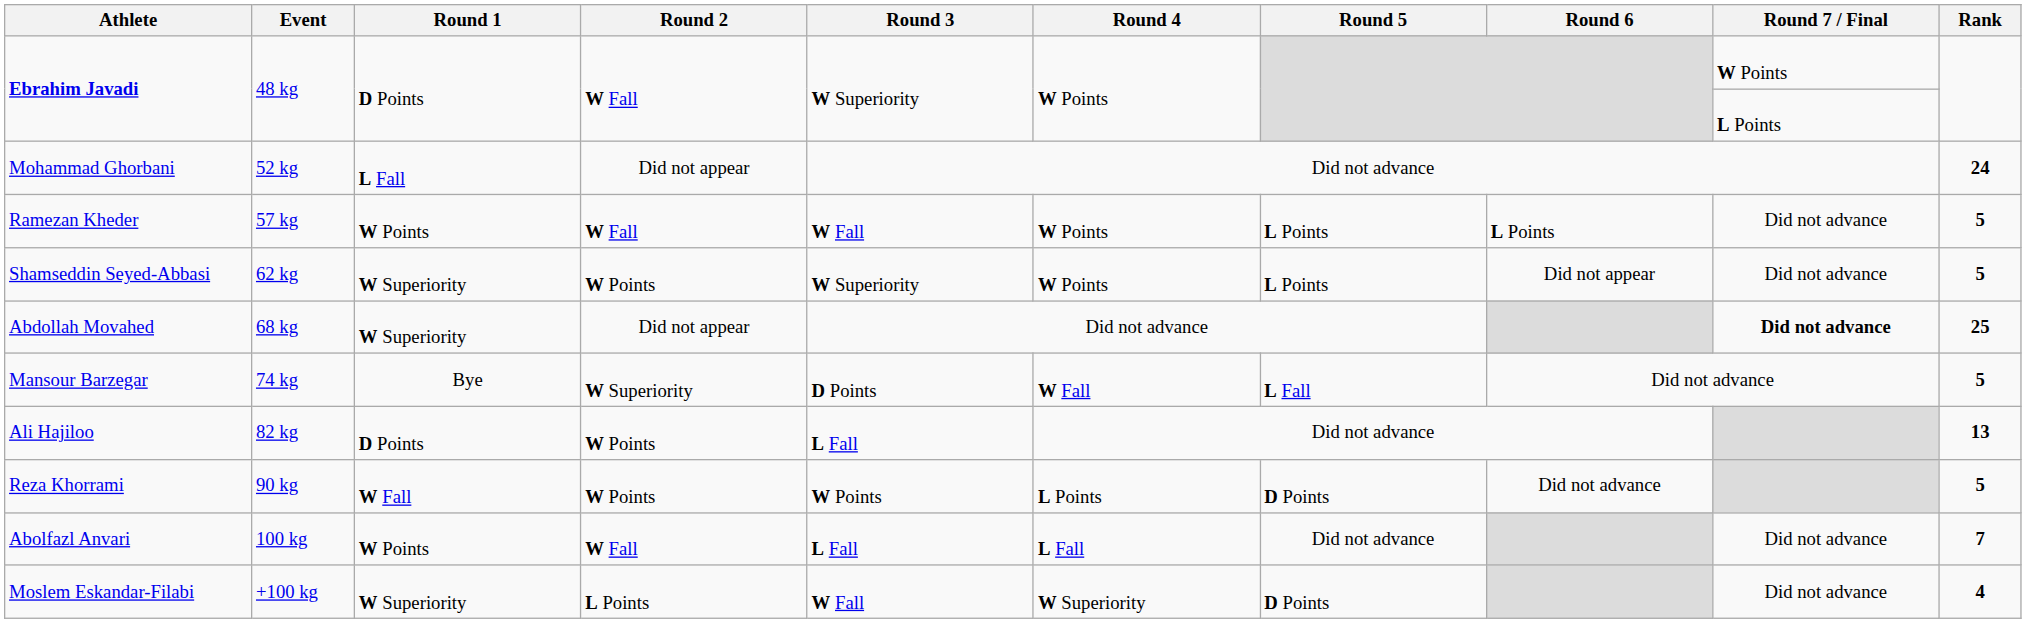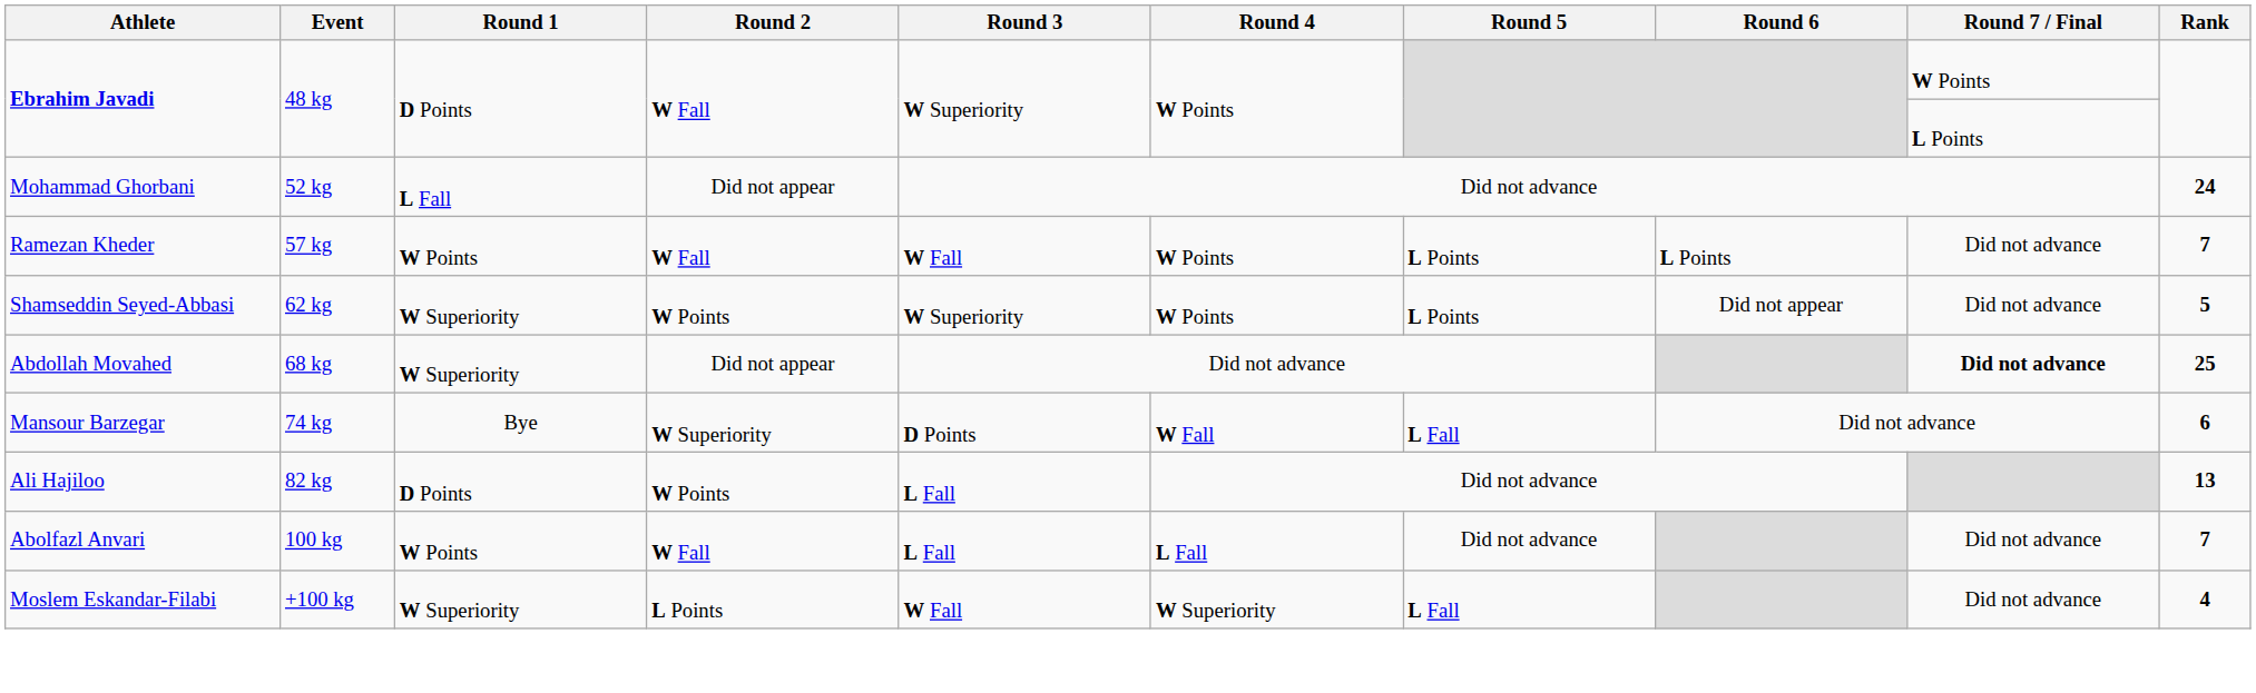 <table class="wikitable" width="98%" style="text-align:left; font-size:90%">
 <tr>
 <th width="12%">Athlete</th>
 <th width="5%">Event</th>
 <th width="11%">Round 1</th>
 <th width="11%">Round 2</th>
 <th width="11%">Round 3</th>
 <th width="11%">Round 4</th>
 <th width="11%">Round 5</th>
 <th width="11%">Round 6</th>
 <th width="11%">Round 7 / Final</th>
 <th width="4%">Rank</th>
 </tr>
 <tr>
 <td rowspan=2><strong><a href='#'>Ebrahim Javadi</a></strong></td>
 <td rowspan=2><a href='#'>48 kg</a></td>
 <td rowspan=2><br><strong>D</strong> Points</td>
 <td rowspan=2><br><strong>W</strong> <a href='#'>Fall</a></td>
 <td rowspan=2><br><strong>W</strong> Superiority</td>
 <td rowspan=2><br><strong>W</strong> Points</td>
 <td rowspan=2 colspan=2 bgcolor=#DCDCDC></td>
 <td><br><strong>W</strong> Points</td>
 <td rowspan=2 align=center></td>
 </tr>
 <tr>
 <td><br><strong>L</strong> Points</td>
 </tr>
 <tr>
 <td><a href='#'>Mohammad Ghorbani</a></td>
 <td><a href='#'>52 kg</a></td>
 <td><br><strong>L</strong> <a href='#'>Fall</a></td>
 <td align=center>Did not appear</td>
 <td colspan=5 align=center>Did not advance</td>
 <td align=center><strong>24</strong></td>
 </tr>
 <tr>
 <td><a href='#'>Ramezan Kheder</a></td>
 <td><a href='#'>57 kg</a></td>
 <td><br><strong>W</strong> Points</td>
 <td><br><strong>W</strong> <a href='#'>Fall</a></td>
 <td><br><strong>W</strong> <a href='#'>Fall</a></td>
 <td><br><strong>W</strong> Points</td>
 <td><br><strong>L</strong> Points</td>
 <td><br><strong>L</strong> Points</td>
 <td align=center>Did not advance</td>
-<td align=center><strong>5</strong></td>
+<td align=center><strong>7</strong></td>
 </tr>
 <tr>
 <td><a href='#'>Shamseddin Seyed-Abbasi</a></td>
 <td><a href='#'>62 kg</a></td>
 <td><br><strong>W</strong> Superiority</td>
 <td><br><strong>W</strong> Points</td>
 <td><br><strong>W</strong> Superiority</td>
 <td><br><strong>W</strong> Points</td>
 <td><br><strong>L</strong> Points</td>
 <td align=center>Did not appear</td>
 <td align=center>Did not advance</td>
 <td align=center><strong>5</strong></td>
 </tr>
 <tr>
 <td><a href='#'>Abdollah Movahed</a></td>
 <td><a href='#'>68 kg</a></td>
 <td><br><strong>W</strong> Superiority</td>
 <td align=center>Did not appear</td>
 <td colspan=3 align=center>Did not advance</td>
 <td bgcolor=#DCDCDC></td>
 <td align=center><strong>Did not advance</strong></td>
 <td align=center><strong>25</strong></td>
 </tr>
 <tr>
 <td><a href='#'>Mansour Barzegar</a></td>
 <td><a href='#'>74 kg</a></td>
 <td align=center>Bye</td>
 <td><br><strong>W</strong> Superiority</td>
 <td><br><strong>D</strong> Points</td>
 <td><br><strong>W</strong> <a href='#'>Fall</a></td>
 <td><br><strong>L</strong> <a href='#'>Fall</a></td>
 <td colspan=2 align=center>Did not advance</td>
-<td align=center><strong>5</strong></td>
+<td align=center><strong>6</strong></td>
 </tr>
 <tr>
 <td><a href='#'>Ali Hajiloo</a></td>
 <td><a href='#'>82 kg</a></td>
 <td><br><strong>D</strong> Points</td>
 <td><br><strong>W</strong> Points</td>
 <td><br><strong>L</strong> <a href='#'>Fall</a></td>
 <td colspan=3 align=center>Did not advance</td>
 <td bgcolor=#DCDCDC></td>
 <td align=center><strong>13</strong></td>
-</tr>
-<tr>
-<td><a href='#'>Reza Khorrami</a></td>
-<td><a href='#'>90 kg</a></td>
-<td><br><strong>W</strong> <a href='#'>Fall</a></td>
-<td><br><strong>W</strong> Points</td>
-<td><br><strong>W</strong> Points</td>
-<td><br><strong>L</strong> Points</td>
-<td><br><strong>D</strong> Points</td>
-<td align=center>Did not advance</td>
-<td bgcolor=#DCDCDC></td>
-<td align=center><strong>5</strong></td>
 </tr>
 <tr>
 <td><a href='#'>Abolfazl Anvari</a></td>
 <td><a href='#'>100 kg</a></td>
 <td><br><strong>W</strong> Points</td>
 <td><br><strong>W</strong> <a href='#'>Fall</a></td>
 <td><br><strong>L</strong> <a href='#'>Fall</a></td>
 <td><br><strong>L</strong> <a href='#'>Fall</a></td>
 <td align=center>Did not advance</td>
 <td bgcolor=#DCDCDC></td>
 <td align=center>Did not advance</td>
 <td align=center><strong>7</strong></td>
 </tr>
 <tr>
 <td><a href='#'>Moslem Eskandar-Filabi</a></td>
 <td><a href='#'>+100 kg</a></td>
 <td><br><strong>W</strong> Superiority</td>
 <td><br><strong>L</strong> Points</td>
 <td><br><strong>W</strong> <a href='#'>Fall</a></td>
 <td><br><strong>W</strong> Superiority</td>
-<td><br><strong>D</strong> Points</td>
+<td><br><strong>L</strong> <a href='#'>Fall</a></td>
 <td bgcolor=#DCDCDC></td>
 <td align=center>Did not advance</td>
 <td align=center><strong>4</strong></td>
 </tr>
 </table>
